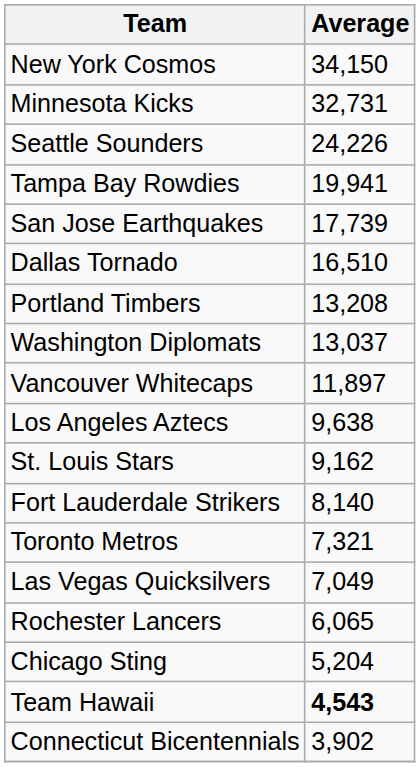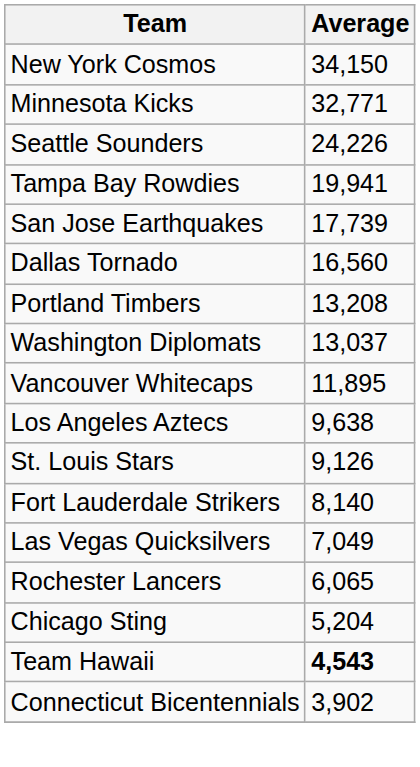 <table class="wikitable">
 <tr>
 <th>Team</th>
 <th>Average</th>
 </tr>
 <tr>
 <td>New York Cosmos</td>
 <td>34,150</td>
 </tr>
 <tr>
 <td>Minnesota Kicks</td>
-<td>32,731</td>
+<td>32,771</td>
 </tr>
 <tr>
 <td>Seattle Sounders</td>
 <td>24,226</td>
 </tr>
 <tr>
 <td>Tampa Bay Rowdies</td>
 <td>19,941</td>
 </tr>
 <tr>
 <td>San Jose Earthquakes</td>
 <td>17,739</td>
 </tr>
 <tr>
 <td>Dallas Tornado</td>
-<td>16,510</td>
+<td>16,560</td>
 </tr>
 <tr>
 <td>Portland Timbers</td>
 <td>13,208</td>
 </tr>
 <tr>
 <td>Washington Diplomats</td>
 <td>13,037</td>
 </tr>
 <tr>
 <td>Vancouver Whitecaps</td>
-<td>11,897</td>
+<td>11,895</td>
 </tr>
 <tr>
 <td>Los Angeles Aztecs</td>
 <td>9,638</td>
 </tr>
 <tr>
 <td>St. Louis Stars</td>
-<td>9,162</td>
+<td>9,126</td>
 </tr>
 <tr>
 <td>Fort Lauderdale Strikers</td>
 <td>8,140</td>
-</tr>
-<tr>
-<td>Toronto Metros</td>
-<td>7,321</td>
 </tr>
 <tr>
 <td>Las Vegas Quicksilvers</td>
 <td>7,049</td>
 </tr>
 <tr>
 <td>Rochester Lancers</td>
 <td>6,065</td>
 </tr>
 <tr>
 <td>Chicago Sting</td>
 <td>5,204</td>
 </tr>
 <tr>
 <td>Team Hawaii</td>
 <td><strong>4,543</strong></td>
 </tr>
 <tr>
 <td>Connecticut Bicentennials</td>
 <td>3,902</td>
 </tr>
 <tr>
 </tr>
 </table>
